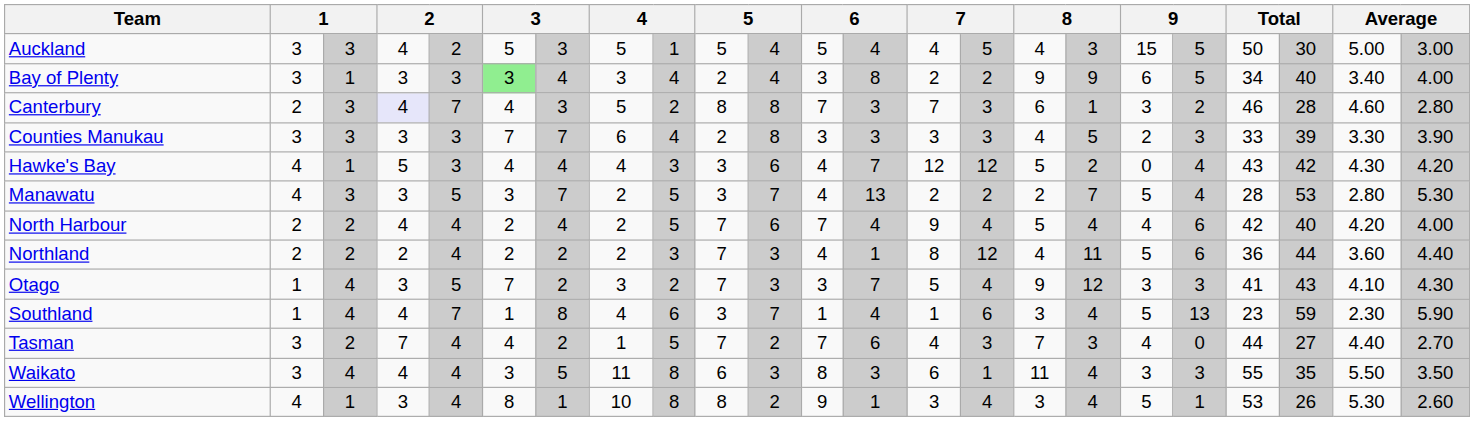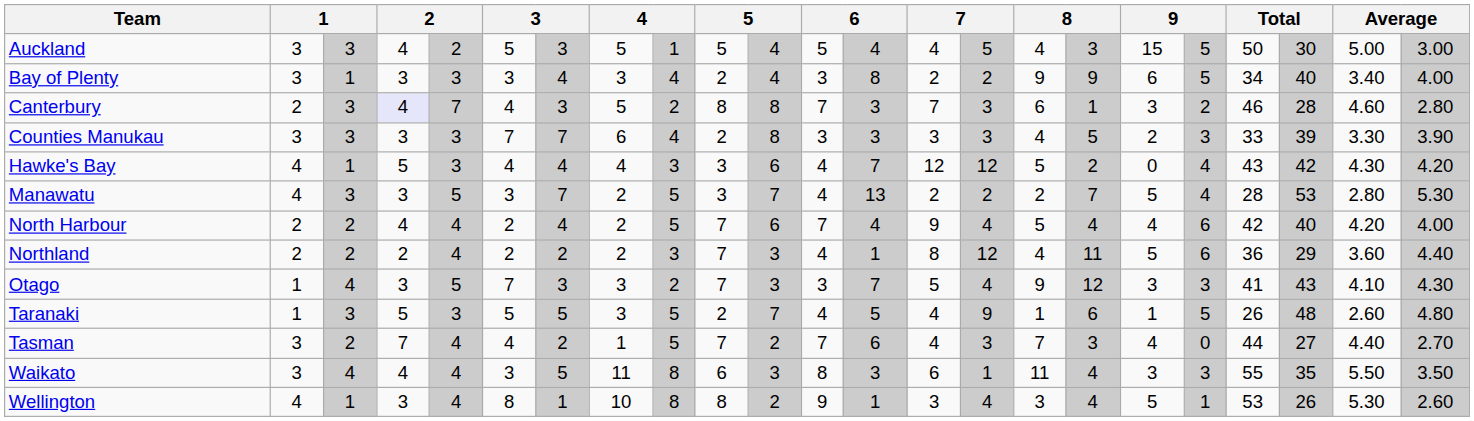 <table class="wikitable" style="text-align:center;width:100%">
 <tr>
 <th style="width:10%">Team</th>
 <th style="width:4%" colspan=2>1</th>
 <th style="width:4%" colspan=2>2</th>
 <th style="width:4%" colspan=2>3</th>
 <th style="width:4%" colspan=2>4</th>
 <th style="width:4%" colspan=2>5</th>
 <th style="width:4%" colspan=2>6</th>
 <th style="width:4%" colspan=2>7</th>
 <th style="width:4%" colspan=2>8</th>
 <th style="width:4%" colspan=2>9</th>
 <th style="width:4%" colspan=2>Total</th>
 <th style="width:4%" colspan=2>Average</th>
 </tr>
 <tr>
 <td style="text-align:left"><a href='#'>Auckland</a></td>
 <td>3</td>
 <td style="background:#ccc">3</td>
 <td>4</td>
 <td style="background:#ccc">2</td>
 <td>5</td>
 <td style="background:#ccc">3</td>
 <td>5</td>
 <td style="background:#ccc">1</td>
 <td>5</td>
 <td style="background:#ccc">4</td>
 <td>5</td>
 <td style="background:#ccc">4</td>
 <td>4</td>
 <td style="background:#ccc">5</td>
 <td>4</td>
 <td style="background:#ccc">3</td>
 <td>15</td>
 <td style="background:#ccc">5</td>
 <td>50</td>
 <td style="background:#ccc">30</td>
 <td>5.00</td>
 <td style="background:#ccc">3.00</td>
 </tr>
 <tr>
 <td style="text-align:left"><a href='#'>Bay of Plenty</a></td>
 <td>3</td>
 <td style="background:#ccc">1</td>
 <td>3</td>
 <td style="background:#ccc">3</td>
-<td style="background: lightgreen;">3</td>
+<td>3</td>
 <td style="background:#ccc">4</td>
 <td>3</td>
 <td style="background:#ccc">4</td>
 <td>2</td>
 <td style="background:#ccc">4</td>
 <td>3</td>
 <td style="background:#ccc">8</td>
 <td>2</td>
 <td style="background:#ccc">2</td>
 <td>9</td>
 <td style="background:#ccc">9</td>
 <td>6</td>
 <td style="background:#ccc">5</td>
 <td>34</td>
 <td style="background:#ccc">40</td>
 <td>3.40</td>
 <td style="background:#ccc">4.00</td>
 </tr>
 <tr>
 <td style="text-align:left"><a href='#'>Canterbury</a></td>
 <td>2</td>
 <td style="background:#ccc">3</td>
 <td style="background: lavender;">4</td>
 <td style="background:#ccc">7</td>
 <td>4</td>
 <td style="background:#ccc">3</td>
 <td>5</td>
 <td style="background:#ccc">2</td>
 <td>8</td>
 <td style="background:#ccc">8</td>
 <td>7</td>
 <td style="background:#ccc">3</td>
 <td>7</td>
 <td style="background:#ccc">3</td>
 <td>6</td>
 <td style="background:#ccc">1</td>
 <td>3</td>
 <td style="background:#ccc">2</td>
 <td>46</td>
 <td style="background:#ccc">28</td>
 <td>4.60</td>
 <td style="background:#ccc">2.80</td>
 </tr>
 <tr>
 <td style="text-align:left"><a href='#'>Counties Manukau</a></td>
 <td>3</td>
 <td style="background:#ccc">3</td>
 <td>3</td>
 <td style="background:#ccc">3</td>
 <td>7</td>
 <td style="background:#ccc">7</td>
 <td>6</td>
 <td style="background:#ccc">4</td>
 <td>2</td>
 <td style="background:#ccc">8</td>
 <td>3</td>
 <td style="background:#ccc">3</td>
 <td>3</td>
 <td style="background:#ccc">3</td>
 <td>4</td>
 <td style="background:#ccc">5</td>
 <td>2</td>
 <td style="background:#ccc">3</td>
 <td>33</td>
 <td style="background:#ccc">39</td>
 <td>3.30</td>
 <td style="background:#ccc">3.90</td>
 </tr>
 <tr>
 <td style="text-align:left"><a href='#'>Hawke's Bay</a></td>
 <td>4</td>
 <td style="background:#ccc">1</td>
 <td>5</td>
 <td style="background:#ccc">3</td>
 <td>4</td>
 <td style="background:#ccc">4</td>
 <td>4</td>
 <td style="background:#ccc">3</td>
 <td>3</td>
 <td style="background:#ccc">6</td>
 <td>4</td>
 <td style="background:#ccc">7</td>
 <td>12</td>
 <td style="background:#ccc">12</td>
 <td>5</td>
 <td style="background:#ccc">2</td>
 <td>0</td>
 <td style="background:#ccc">4</td>
 <td>43</td>
 <td style="background:#ccc">42</td>
 <td>4.30</td>
 <td style="background:#ccc">4.20</td>
 </tr>
 <tr>
 <td style="text-align:left"><a href='#'>Manawatu</a></td>
 <td>4</td>
 <td style="background:#ccc">3</td>
 <td>3</td>
 <td style="background:#ccc">5</td>
 <td>3</td>
 <td style="background:#ccc">7</td>
 <td>2</td>
 <td style="background:#ccc">5</td>
 <td>3</td>
 <td style="background:#ccc">7</td>
 <td>4</td>
 <td style="background:#ccc">13</td>
 <td>2</td>
 <td style="background:#ccc">2</td>
 <td>2</td>
 <td style="background:#ccc">7</td>
 <td>5</td>
 <td style="background:#ccc">4</td>
 <td>28</td>
 <td style="background:#ccc">53</td>
 <td>2.80</td>
 <td style="background:#ccc">5.30</td>
 </tr>
 <tr>
 <td style="text-align:left"><a href='#'>North Harbour</a></td>
 <td>2</td>
 <td style="background:#ccc">2</td>
 <td>4</td>
 <td style="background:#ccc">4</td>
 <td>2</td>
 <td style="background:#ccc">4</td>
 <td>2</td>
 <td style="background:#ccc">5</td>
 <td>7</td>
 <td style="background:#ccc">6</td>
 <td>7</td>
 <td style="background:#ccc">4</td>
 <td>9</td>
 <td style="background:#ccc">4</td>
 <td>5</td>
 <td style="background:#ccc">4</td>
 <td>4</td>
 <td style="background:#ccc">6</td>
 <td>42</td>
 <td style="background:#ccc">40</td>
 <td>4.20</td>
 <td style="background:#ccc">4.00</td>
 </tr>
 <tr>
 <td style="text-align:left"><a href='#'>Northland</a></td>
 <td>2</td>
 <td style="background:#ccc">2</td>
 <td>2</td>
 <td style="background:#ccc">4</td>
 <td>2</td>
 <td style="background:#ccc">2</td>
 <td>2</td>
 <td style="background:#ccc">3</td>
 <td>7</td>
 <td style="background:#ccc">3</td>
 <td>4</td>
 <td style="background:#ccc">1</td>
 <td>8</td>
 <td style="background:#ccc">12</td>
 <td>4</td>
 <td style="background:#ccc">11</td>
 <td>5</td>
 <td style="background:#ccc">6</td>
 <td>36</td>
-<td style="background:#ccc">44</td>
+<td style="background:#ccc">29</td>
 <td>3.60</td>
 <td style="background:#ccc">4.40</td>
 </tr>
 <tr>
 <td style="text-align:left"><a href='#'>Otago</a></td>
 <td>1</td>
 <td style="background:#ccc">4</td>
 <td>3</td>
 <td style="background:#ccc">5</td>
 <td>7</td>
-<td style="background:#ccc">2</td>
+<td style="background:#ccc">3</td>
 <td>3</td>
 <td style="background:#ccc">2</td>
 <td>7</td>
 <td style="background:#ccc">3</td>
 <td>3</td>
 <td style="background:#ccc">7</td>
 <td>5</td>
 <td style="background:#ccc">4</td>
 <td>9</td>
 <td style="background:#ccc">12</td>
 <td>3</td>
 <td style="background:#ccc">3</td>
 <td>41</td>
 <td style="background:#ccc">43</td>
 <td>4.10</td>
 <td style="background:#ccc">4.30</td>
 </tr>
 <tr>
-<td style="text-align:left"><a href='#'>Southland</a></td>
+<td style="text-align:left"><a href='#'>Taranaki</a></td>
 <td>1</td>
-<td style="background:#ccc">4</td>
+<td style="background:#ccc">3</td>
+<td>5</td>
+<td style="background:#ccc">3</td>
+<td>5</td>
+<td style="background:#ccc">5</td>
+<td>3</td>
+<td style="background:#ccc">5</td>
+<td>2</td>
+<td style="background:#ccc">7</td>
 <td>4</td>
-<td style="background:#ccc">7</td>
-<td>1</td>
-<td style="background:#ccc">8</td>
+<td style="background:#ccc">5</td>
 <td>4</td>
-<td style="background:#ccc">6</td>
-<td>3</td>
-<td style="background:#ccc">7</td>
-<td>1</td>
-<td style="background:#ccc">4</td>
+<td style="background:#ccc">9</td>
 <td>1</td>
 <td style="background:#ccc">6</td>
-<td>3</td>
-<td style="background:#ccc">4</td>
-<td>5</td>
-<td style="background:#ccc">13</td>
-<td>23</td>
-<td style="background:#ccc">59</td>
-<td>2.30</td>
-<td style="background:#ccc">5.90</td>
+<td>1</td>
+<td style="background:#ccc">5</td>
+<td>26</td>
+<td style="background:#ccc">48</td>
+<td>2.60</td>
+<td style="background:#ccc">4.80</td>
 </tr>
 <tr>
 <td style="text-align:left"><a href='#'>Tasman</a></td>
 <td>3</td>
 <td style="background:#ccc">2</td>
 <td>7</td>
 <td style="background:#ccc">4</td>
 <td>4</td>
 <td style="background:#ccc">2</td>
 <td>1</td>
 <td style="background:#ccc">5</td>
 <td>7</td>
 <td style="background:#ccc">2</td>
 <td>7</td>
 <td style="background:#ccc">6</td>
 <td>4</td>
 <td style="background:#ccc">3</td>
 <td>7</td>
 <td style="background:#ccc">3</td>
 <td>4</td>
 <td style="background:#ccc">0</td>
 <td>44</td>
 <td style="background:#ccc">27</td>
 <td>4.40</td>
 <td style="background:#ccc">2.70</td>
 </tr>
 <tr>
 <td style="text-align:left"><a href='#'>Waikato</a></td>
 <td>3</td>
 <td style="background:#ccc">4</td>
 <td>4</td>
 <td style="background:#ccc">4</td>
 <td>3</td>
 <td style="background:#ccc">5</td>
 <td>11</td>
 <td style="background:#ccc">8</td>
 <td>6</td>
 <td style="background:#ccc">3</td>
 <td>8</td>
 <td style="background:#ccc">3</td>
 <td>6</td>
 <td style="background:#ccc">1</td>
 <td>11</td>
 <td style="background:#ccc">4</td>
 <td>3</td>
 <td style="background:#ccc">3</td>
 <td>55</td>
 <td style="background:#ccc">35</td>
 <td>5.50</td>
 <td style="background:#ccc">3.50</td>
 </tr>
 <tr>
 <td style="text-align:left"><a href='#'>Wellington</a></td>
 <td>4</td>
 <td style="background:#ccc">1</td>
 <td>3</td>
 <td style="background:#ccc">4</td>
 <td>8</td>
 <td style="background:#ccc">1</td>
 <td>10</td>
 <td style="background:#ccc">8</td>
 <td>8</td>
 <td style="background:#ccc">2</td>
 <td>9</td>
 <td style="background:#ccc">1</td>
 <td>3</td>
 <td style="background:#ccc">4</td>
 <td>3</td>
 <td style="background:#ccc">4</td>
 <td>5</td>
 <td style="background:#ccc">1</td>
 <td>53</td>
 <td style="background:#ccc">26</td>
 <td>5.30</td>
 <td style="background:#ccc">2.60</td>
 </tr>
 </table>
